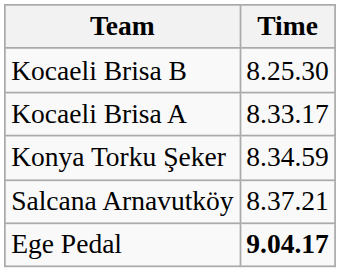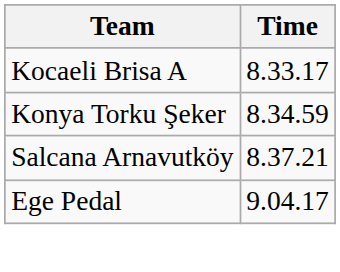 <table class="sortable wikitable">
 <tr>
 <th>Team</th>
 <th>Time</th>
-</tr>
-<tr>
-<td>Kocaeli Brisa B</td>
-<td>8.25.30</td>
 </tr>
 <tr>
 <td>Kocaeli Brisa A</td>
 <td>8.33.17</td>
 </tr>
 <tr>
 <td>Konya Torku Şeker</td>
 <td>8.34.59</td>
 </tr>
 <tr>
 <td>Salcana Arnavutköy</td>
 <td>8.37.21</td>
 </tr>
 <tr>
 <td>Ege Pedal</td>
-<td><strong>9.04.17</strong></td>
+<td>9.04.17</td>
 </tr>
 </table>
